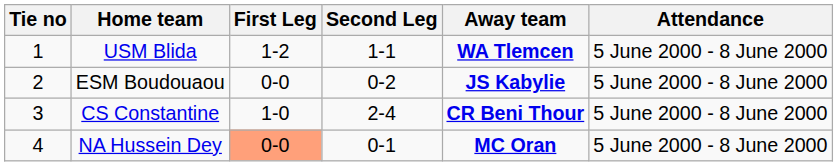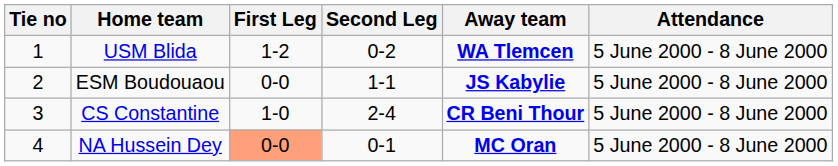 <table class="wikitable" style="text-align:center">
 <tr>
 <th>Tie no</th>
 <th>Home team</th>
 <th>First Leg</th>
 <th>Second Leg</th>
 <th>Away team</th>
 <th>Attendance</th>
 </tr>
 <tr>
 <td>1</td>
 <td><a href='#'>USM Blida</a></td>
 <td>1-2</td>
-<td>1-1</td>
+<td>0-2</td>
 <td><strong><a href='#'>WA Tlemcen</a></strong></td>
 <td>5 June 2000 - 8 June 2000</td>
 </tr>
 <tr>
 <td>2</td>
 <td>ESM Boudouaou</td>
 <td>0-0</td>
-<td>0-2</td>
+<td>1-1</td>
 <td><strong><a href='#'>JS Kabylie</a></strong></td>
 <td>5 June 2000 - 8 June 2000</td>
 </tr>
 <tr>
 <td>3</td>
 <td><a href='#'>CS Constantine</a></td>
 <td>1-0</td>
 <td>2-4</td>
 <td><strong><a href='#'>CR Beni Thour</a></strong></td>
 <td>5 June 2000 - 8 June 2000</td>
 </tr>
 <tr>
 <td>4</td>
 <td><a href='#'>NA Hussein Dey</a></td>
 <td style="background: lightsalmon;">0-0</td>
 <td>0-1</td>
 <td><strong><a href='#'>MC Oran</a></strong></td>
 <td>5 June 2000 - 8 June 2000</td>
 </tr>
 </table>
